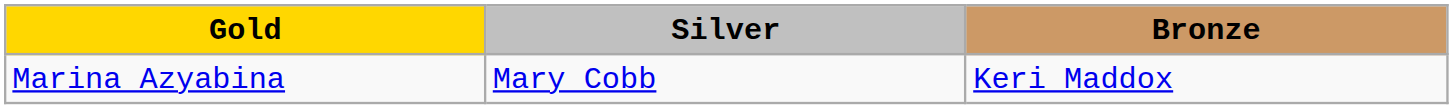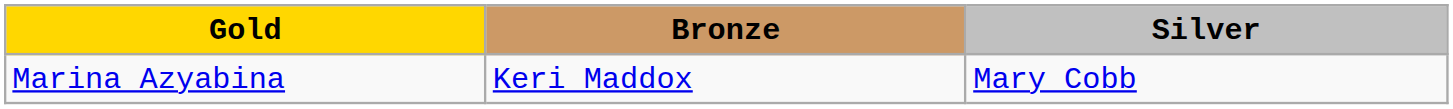 <table class="wikitable" style="text-align:left">
 <tr align="center">
 <td width=200 bgcolor=gold><strong>Gold</strong></td>
+<td width=200 bgcolor=CC9966><strong>Bronze</strong></td>
 <td width=200 bgcolor=silver><strong>Silver</strong></td>
-<td width=200 bgcolor=CC9966><strong>Bronze</strong></td>
 </tr>
 <tr>
 <td><a href='#'>Marina Azyabina</a><br><em></em></td>
+<td><a href='#'>Keri Maddox</a><br><em></em></td>
 <td><a href='#'>Mary Cobb</a><br><em></em></td>
-<td><a href='#'>Keri Maddox</a><br><em></em></td>
 </tr>
 </table>
